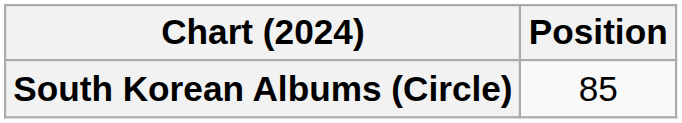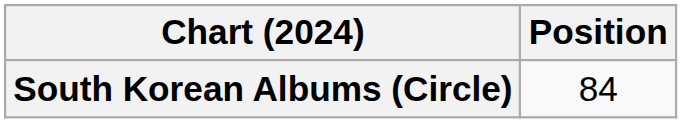 <table class="wikitable plainrowheaders" style="text-align:center">
 <tr>
 <th scope="col">Chart (2024)</th>
 <th scope="col">Position</th>
 </tr>
 <tr>
 <th scope="row">South Korean Albums (Circle)</th>
-<td>85</td>
+<td>84</td>
 </tr>
 </table>
